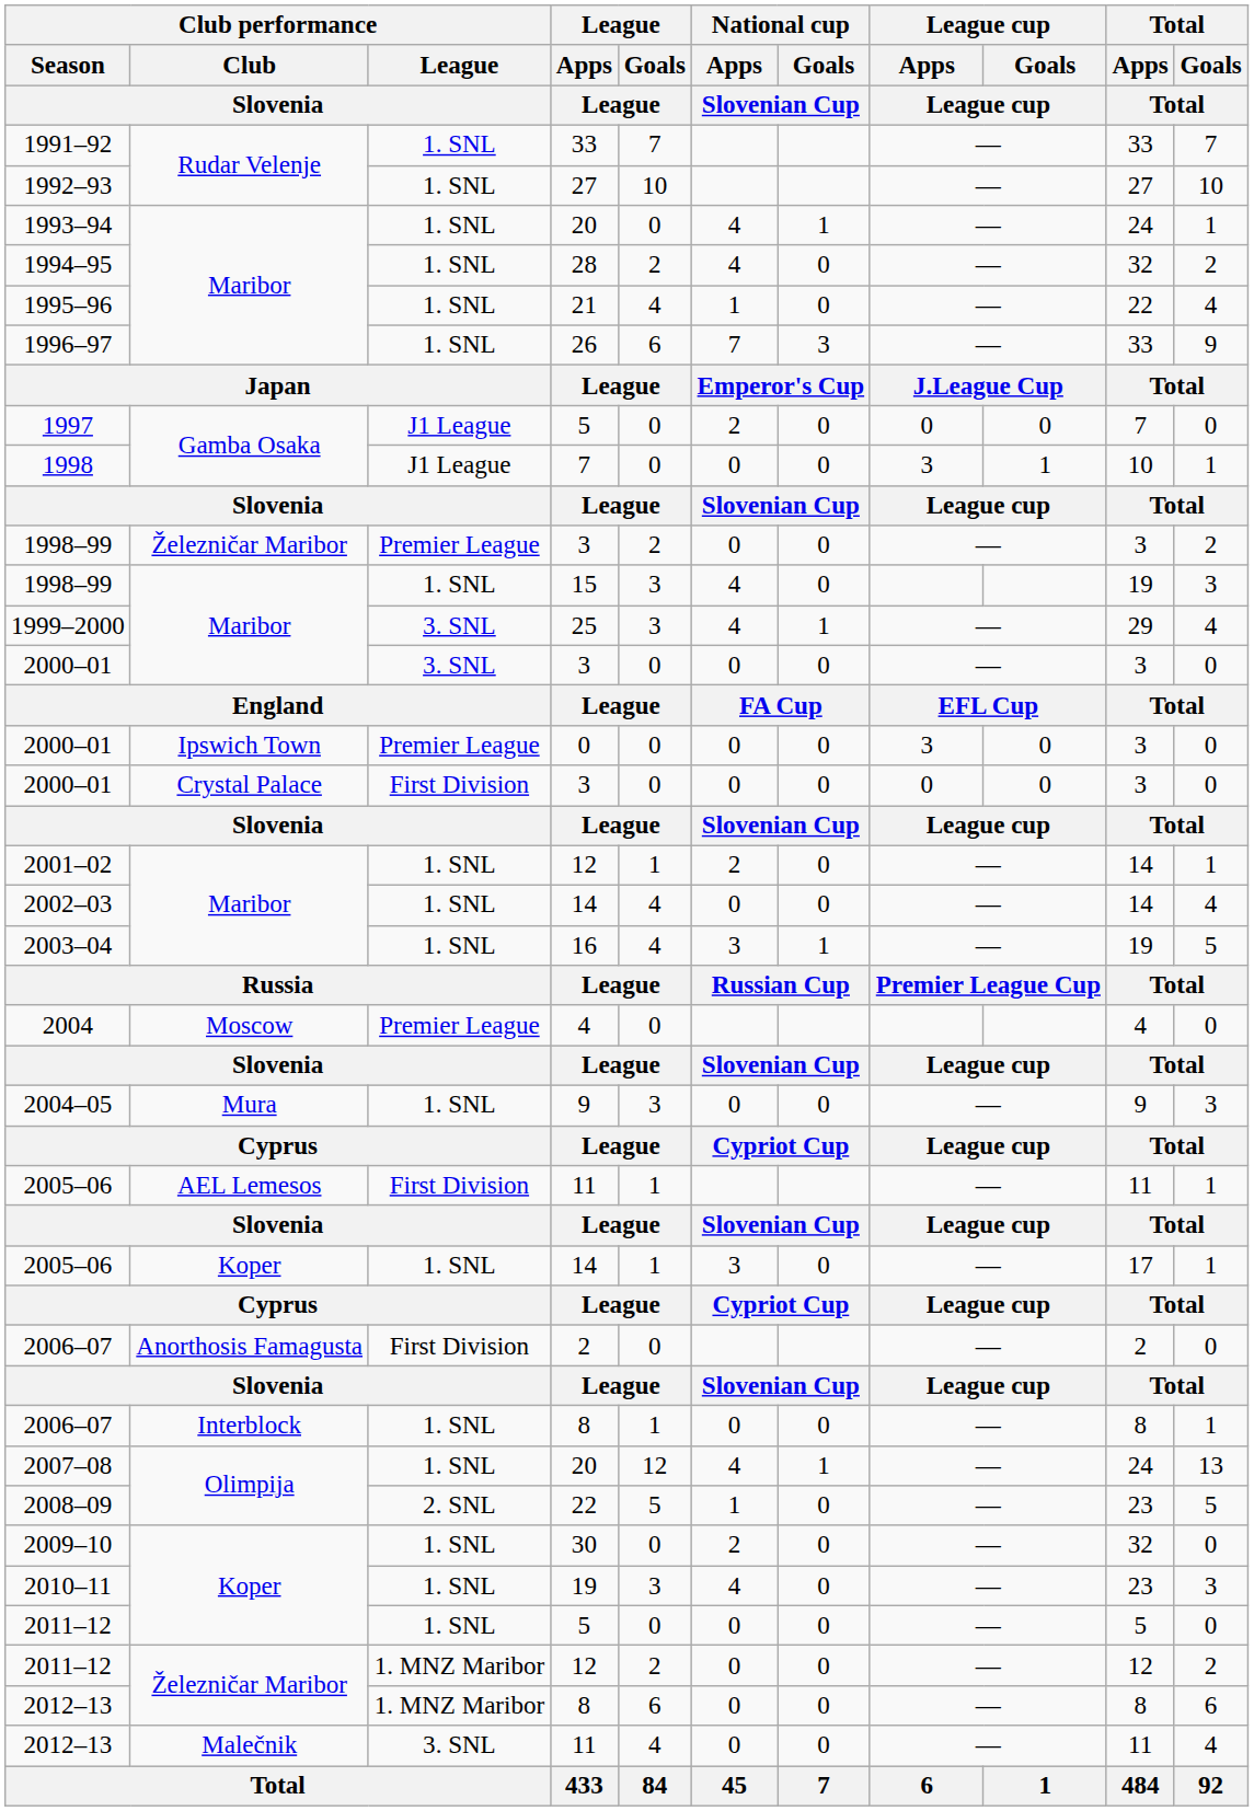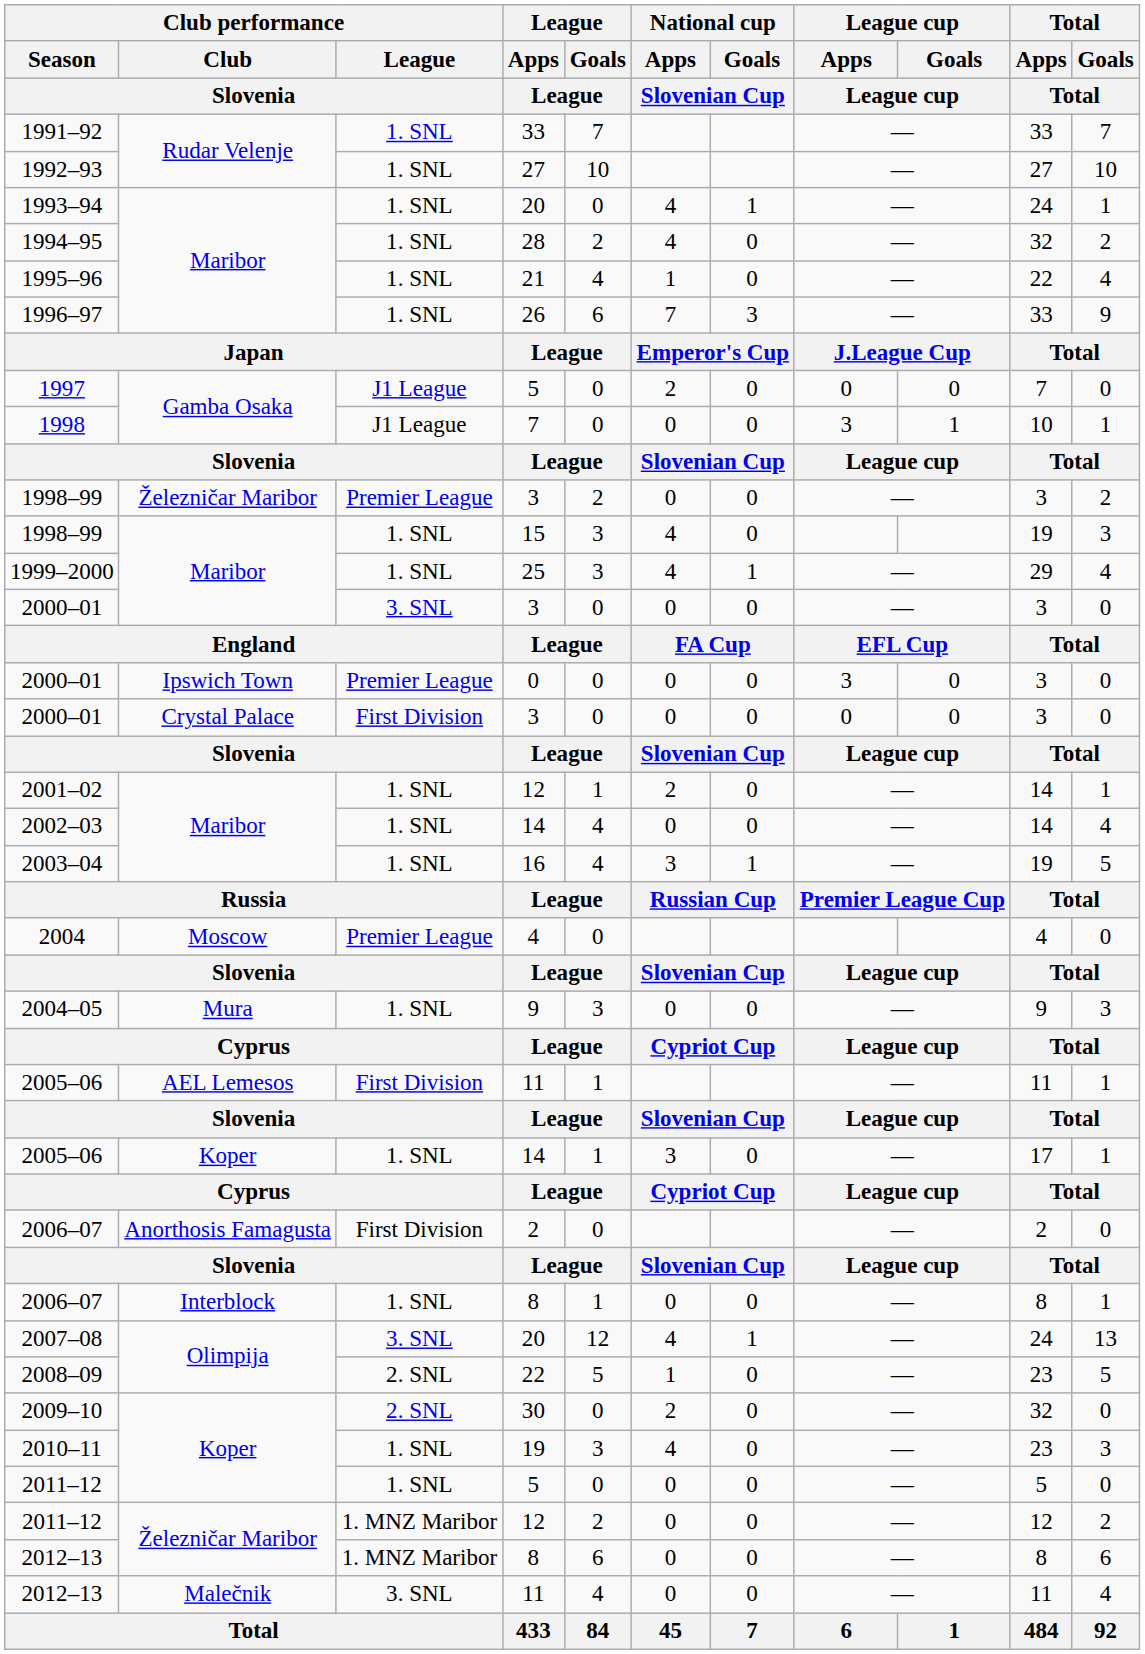 <table class="wikitable" style="text-align:center">
 <tr>
 <th colspan=3>Club performance</th>
 <th colspan=2>League</th>
 <th colspan=2>National cup</th>
 <th colspan=2>League cup</th>
 <th colspan=2>Total</th>
 </tr>
 <tr>
 <th>Season</th>
 <th>Club</th>
 <th>League</th>
 <th>Apps</th>
 <th>Goals</th>
 <th>Apps</th>
 <th>Goals</th>
 <th>Apps</th>
 <th>Goals</th>
 <th>Apps</th>
 <th>Goals</th>
 </tr>
 <tr>
 <th colspan=3>Slovenia</th>
 <th colspan=2>League</th>
 <th colspan=2><a href='#'>Slovenian Cup</a></th>
 <th colspan=2>League cup</th>
 <th colspan=2>Total</th>
 </tr>
 <tr>
 <td>1991–92</td>
 <td rowspan="2"><a href='#'>Rudar Velenje</a></td>
 <td><a href='#'>1. SNL</a></td>
 <td>33</td>
 <td>7</td>
 <td></td>
 <td></td>
 <td colspan="2">—</td>
 <td>33</td>
 <td>7</td>
 </tr>
 <tr>
 <td>1992–93</td>
 <td>1. SNL</td>
 <td>27</td>
 <td>10</td>
 <td></td>
 <td></td>
 <td colspan="2">—</td>
 <td>27</td>
 <td>10</td>
 </tr>
 <tr>
 <td>1993–94</td>
 <td rowspan="4"><a href='#'>Maribor</a></td>
 <td>1. SNL</td>
 <td>20</td>
 <td>0</td>
 <td>4</td>
 <td>1</td>
 <td colspan="2">—</td>
 <td>24</td>
 <td>1</td>
 </tr>
 <tr>
 <td>1994–95</td>
 <td>1. SNL</td>
 <td>28</td>
 <td>2</td>
 <td>4</td>
 <td>0</td>
 <td colspan="2">—</td>
 <td>32</td>
 <td>2</td>
 </tr>
 <tr>
 <td>1995–96</td>
 <td>1. SNL</td>
 <td>21</td>
 <td>4</td>
 <td>1</td>
 <td>0</td>
 <td colspan="2">—</td>
 <td>22</td>
 <td>4</td>
 </tr>
 <tr>
 <td>1996–97</td>
 <td>1. SNL</td>
 <td>26</td>
 <td>6</td>
 <td>7</td>
 <td>3</td>
 <td colspan="2">—</td>
 <td>33</td>
 <td>9</td>
 </tr>
 <tr>
 <th colspan=3>Japan</th>
 <th colspan=2>League</th>
 <th colspan=2><a href='#'>Emperor's Cup</a></th>
 <th colspan=2><a href='#'>J.League Cup</a></th>
 <th colspan=2>Total</th>
 </tr>
 <tr>
 <td><a href='#'>1997</a></td>
 <td rowspan="2"><a href='#'>Gamba Osaka</a></td>
 <td><a href='#'>J1 League</a></td>
 <td>5</td>
 <td>0</td>
 <td>2</td>
 <td>0</td>
 <td>0</td>
 <td>0</td>
 <td>7</td>
 <td>0</td>
 </tr>
 <tr>
 <td><a href='#'>1998</a></td>
 <td>J1 League</td>
 <td>7</td>
 <td>0</td>
 <td>0</td>
 <td>0</td>
 <td>3</td>
 <td>1</td>
 <td>10</td>
 <td>1</td>
 </tr>
 <tr>
 <th colspan=3>Slovenia</th>
 <th colspan=2>League</th>
 <th colspan=2><a href='#'>Slovenian Cup</a></th>
 <th colspan=2>League cup</th>
 <th colspan=2>Total</th>
 </tr>
 <tr>
 <td>1998–99</td>
 <td><a href='#'>Železničar Maribor</a></td>
 <td><a href='#'>Premier League</a></td>
 <td>3</td>
 <td>2</td>
 <td>0</td>
 <td>0</td>
 <td colspan="2">—</td>
 <td>3</td>
 <td>2</td>
 </tr>
 <tr>
 <td>1998–99</td>
 <td rowspan="3"><a href='#'>Maribor</a></td>
 <td>1. SNL</td>
 <td>15</td>
 <td>3</td>
 <td>4</td>
 <td>0</td>
 <td></td>
 <td></td>
 <td>19</td>
 <td>3</td>
 </tr>
 <tr>
 <td>1999–2000</td>
-<td><a href='#'>3. SNL</a></td>
+<td>1. SNL</td>
 <td>25</td>
 <td>3</td>
 <td>4</td>
 <td>1</td>
 <td colspan="2">—</td>
 <td>29</td>
 <td>4</td>
 </tr>
 <tr>
 <td>2000–01</td>
 <td><a href='#'>3. SNL</a></td>
 <td>3</td>
 <td>0</td>
 <td>0</td>
 <td>0</td>
 <td colspan="2">—</td>
 <td>3</td>
 <td>0</td>
 </tr>
 <tr>
 <th colspan=3>England</th>
 <th colspan=2>League</th>
 <th colspan=2><a href='#'>FA Cup</a></th>
 <th colspan=2><a href='#'>EFL Cup</a></th>
 <th colspan=2>Total</th>
 </tr>
 <tr>
 <td>2000–01</td>
 <td><a href='#'>Ipswich Town</a></td>
 <td><a href='#'>Premier League</a></td>
 <td>0</td>
 <td>0</td>
 <td>0</td>
 <td>0</td>
 <td>3</td>
 <td>0</td>
 <td>3</td>
 <td>0</td>
 </tr>
 <tr>
 <td>2000–01</td>
 <td><a href='#'>Crystal Palace</a></td>
 <td><a href='#'>First Division</a></td>
 <td>3</td>
 <td>0</td>
 <td>0</td>
 <td>0</td>
 <td>0</td>
 <td>0</td>
 <td>3</td>
 <td>0</td>
 </tr>
 <tr>
 <th colspan=3>Slovenia</th>
 <th colspan=2>League</th>
 <th colspan=2><a href='#'>Slovenian Cup</a></th>
 <th colspan=2>League cup</th>
 <th colspan=2>Total</th>
 </tr>
 <tr>
 <td>2001–02</td>
 <td rowspan="3"><a href='#'>Maribor</a></td>
 <td>1. SNL</td>
 <td>12</td>
 <td>1</td>
 <td>2</td>
 <td>0</td>
 <td colspan="2">—</td>
 <td>14</td>
 <td>1</td>
 </tr>
 <tr>
 <td>2002–03</td>
 <td>1. SNL</td>
 <td>14</td>
 <td>4</td>
 <td>0</td>
 <td>0</td>
 <td colspan="2">—</td>
 <td>14</td>
 <td>4</td>
 </tr>
 <tr>
 <td>2003–04</td>
 <td>1. SNL</td>
 <td>16</td>
 <td>4</td>
 <td>3</td>
 <td>1</td>
 <td colspan="2">—</td>
 <td>19</td>
 <td>5</td>
 </tr>
 <tr>
 <th colspan=3>Russia</th>
 <th colspan=2>League</th>
 <th colspan=2><a href='#'>Russian Cup</a></th>
 <th colspan=2><a href='#'>Premier League Cup</a></th>
 <th colspan=2>Total</th>
 </tr>
 <tr>
 <td>2004</td>
 <td><a href='#'>Moscow</a></td>
 <td><a href='#'>Premier League</a></td>
 <td>4</td>
 <td>0</td>
 <td></td>
 <td></td>
 <td></td>
 <td></td>
 <td>4</td>
 <td>0</td>
 </tr>
 <tr>
 <th colspan=3>Slovenia</th>
 <th colspan=2>League</th>
 <th colspan=2><a href='#'>Slovenian Cup</a></th>
 <th colspan=2>League cup</th>
 <th colspan=2>Total</th>
 </tr>
 <tr>
 <td>2004–05</td>
 <td><a href='#'>Mura</a></td>
 <td>1. SNL</td>
 <td>9</td>
 <td>3</td>
 <td>0</td>
 <td>0</td>
 <td colspan="2">—</td>
 <td>9</td>
 <td>3</td>
 </tr>
 <tr>
 <th colspan=3>Cyprus</th>
 <th colspan=2>League</th>
 <th colspan=2><a href='#'>Cypriot Cup</a></th>
 <th colspan=2>League cup</th>
 <th colspan=2>Total</th>
 </tr>
 <tr>
 <td>2005–06</td>
 <td><a href='#'>AEL Lemesos</a></td>
 <td><a href='#'>First Division</a></td>
 <td>11</td>
 <td>1</td>
 <td></td>
 <td></td>
 <td colspan="2">—</td>
 <td>11</td>
 <td>1</td>
 </tr>
 <tr>
 <th colspan=3>Slovenia</th>
 <th colspan=2>League</th>
 <th colspan=2><a href='#'>Slovenian Cup</a></th>
 <th colspan=2>League cup</th>
 <th colspan=2>Total</th>
 </tr>
 <tr>
 <td>2005–06</td>
 <td><a href='#'>Koper</a></td>
 <td>1. SNL</td>
 <td>14</td>
 <td>1</td>
 <td>3</td>
 <td>0</td>
 <td colspan="2">—</td>
 <td>17</td>
 <td>1</td>
 </tr>
 <tr>
 <th colspan=3>Cyprus</th>
 <th colspan=2>League</th>
 <th colspan=2><a href='#'>Cypriot Cup</a></th>
 <th colspan=2>League cup</th>
 <th colspan=2>Total</th>
 </tr>
 <tr>
 <td>2006–07</td>
 <td><a href='#'>Anorthosis Famagusta</a></td>
 <td>First Division</td>
 <td>2</td>
 <td>0</td>
 <td></td>
 <td></td>
 <td colspan="2">—</td>
 <td>2</td>
 <td>0</td>
 </tr>
 <tr>
 <th colspan=3>Slovenia</th>
 <th colspan=2>League</th>
 <th colspan=2><a href='#'>Slovenian Cup</a></th>
 <th colspan=2>League cup</th>
 <th colspan=2>Total</th>
 </tr>
 <tr>
 <td>2006–07</td>
 <td><a href='#'>Interblock</a></td>
 <td>1. SNL</td>
 <td>8</td>
 <td>1</td>
 <td>0</td>
 <td>0</td>
 <td colspan="2">—</td>
 <td>8</td>
 <td>1</td>
 </tr>
 <tr>
 <td>2007–08</td>
 <td rowspan="2"><a href='#'>Olimpija</a></td>
-<td>1. SNL</td>
+<td><a href='#'>3. SNL</a></td>
 <td>20</td>
 <td>12</td>
 <td>4</td>
 <td>1</td>
 <td colspan="2">—</td>
 <td>24</td>
 <td>13</td>
 </tr>
 <tr>
 <td>2008–09</td>
 <td>2. SNL</td>
 <td>22</td>
 <td>5</td>
 <td>1</td>
 <td>0</td>
 <td colspan="2">—</td>
 <td>23</td>
 <td>5</td>
 </tr>
 <tr>
 <td>2009–10</td>
 <td rowspan="3"><a href='#'>Koper</a></td>
-<td>1. SNL</td>
+<td><a href='#'>2. SNL</a></td>
 <td>30</td>
 <td>0</td>
 <td>2</td>
 <td>0</td>
 <td colspan="2">—</td>
 <td>32</td>
 <td>0</td>
 </tr>
 <tr>
 <td>2010–11</td>
 <td>1. SNL</td>
 <td>19</td>
 <td>3</td>
 <td>4</td>
 <td>0</td>
 <td colspan="2">—</td>
 <td>23</td>
 <td>3</td>
 </tr>
 <tr>
 <td>2011–12</td>
 <td>1. SNL</td>
 <td>5</td>
 <td>0</td>
 <td>0</td>
 <td>0</td>
 <td colspan="2">—</td>
 <td>5</td>
 <td>0</td>
 </tr>
 <tr>
 <td>2011–12</td>
 <td rowspan="2"><a href='#'>Železničar Maribor</a></td>
 <td>1. MNZ Maribor</td>
 <td>12</td>
 <td>2</td>
 <td>0</td>
 <td>0</td>
 <td colspan="2">—</td>
 <td>12</td>
 <td>2</td>
 </tr>
 <tr>
 <td>2012–13</td>
 <td>1. MNZ Maribor</td>
 <td>8</td>
 <td>6</td>
 <td>0</td>
 <td>0</td>
 <td colspan="2">—</td>
 <td>8</td>
 <td>6</td>
 </tr>
 <tr>
 <td>2012–13</td>
 <td><a href='#'>Malečnik</a></td>
 <td>3. SNL</td>
 <td>11</td>
 <td>4</td>
 <td>0</td>
 <td>0</td>
 <td colspan="2">—</td>
 <td>11</td>
 <td>4</td>
 </tr>
 <tr>
 <th colspan=3>Total</th>
 <th>433</th>
 <th>84</th>
 <th>45</th>
 <th>7</th>
 <th>6</th>
 <th>1</th>
 <th>484</th>
 <th>92</th>
 </tr>
 </table>
